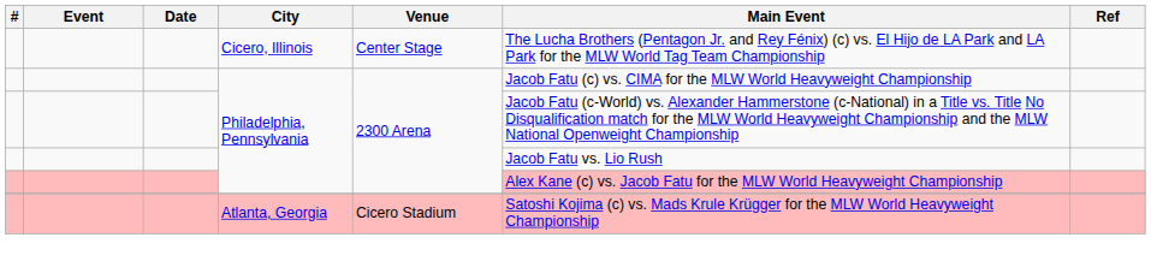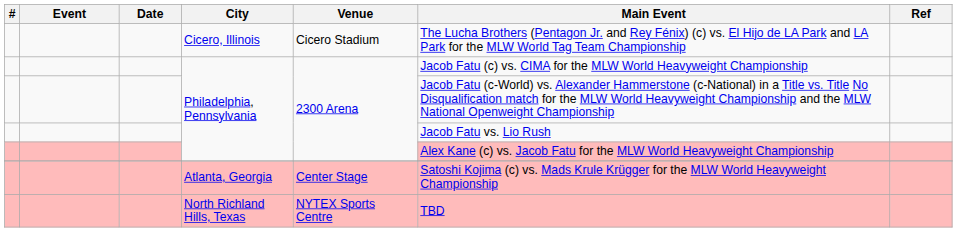 <table class="wikitable sortable" align="center">
 <tr>
 <th width="1%">#</th>
 <th width="8%">Event</th>
 <th width="5%">Date</th>
 <th width="9%">City</th>
 <th width="10%">Venue</th>
 <th width="38%">Main Event</th>
 <th width="5%">Ref</th>
 </tr>
 <tr>
 <td></td>
 <td></td>
 <td></td>
 <td><a href='#'>Cicero, Illinois</a></td>
-<td><a href='#'>Center Stage</a></td>
+<td>Cicero Stadium</td>
 <td><a href='#'>The Lucha Brothers</a> (<a href='#'>Pentagon Jr.</a> and <a href='#'>Rey Fénix</a>) (c) vs. <a href='#'>El Hijo de LA Park</a> and <a href='#'>LA Park</a> for the <a href='#'>MLW World Tag Team Championship</a></td>
 <td></td>
 </tr>
 <tr>
 <td></td>
 <td></td>
 <td></td>
 <td rowspan="4"><a href='#'>Philadelphia</a>, <a href='#'>Pennsylvania</a></td>
 <td rowspan="4"><a href='#'>2300 Arena</a></td>
 <td><a href='#'>Jacob Fatu</a> (c) vs. <a href='#'>CIMA</a> for the <a href='#'>MLW World Heavyweight Championship</a></td>
 <td></td>
 </tr>
 <tr>
 <td></td>
 <td></td>
 <td></td>
 <td><a href='#'>Jacob Fatu</a> (c-World) vs. <a href='#'>Alexander Hammerstone</a> (c-National) in a <a href='#'>Title vs. Title</a> <a href='#'>No Disqualification match</a> for the <a href='#'>MLW World Heavyweight Championship</a> and the <a href='#'>MLW National Openweight Championship</a></td>
 <td></td>
 </tr>
 <tr>
 <td></td>
 <td></td>
 <td></td>
 <td><a href='#'>Jacob Fatu</a> vs. <a href='#'>Lio Rush</a></td>
 <td></td>
 </tr>
 <tr style="background: #FBB;">
 <td></td>
 <td></td>
 <td></td>
 <td><a href='#'>Alex Kane</a> (c) vs. <a href='#'>Jacob Fatu</a> for the <a href='#'>MLW World Heavyweight Championship</a></td>
 <td></td>
 </tr>
 <tr>
 </tr>
 <tr style="background: #FBB;">
 <td></td>
 <td></td>
 <td></td>
 <td><a href='#'>Atlanta, Georgia</a></td>
-<td>Cicero Stadium</td>
+<td><a href='#'>Center Stage</a></td>
 <td><a href='#'>Satoshi Kojima</a> (c) vs. <a href='#'>Mads Krule Krügger</a> for the <a href='#'>MLW World Heavyweight Championship</a></td>
 <td></td>
 </tr>
+<tr style="background: #FBB;">
+<td></td>
+<td></td>
+<td></td>
+<td><a href='#'>North Richland Hills, Texas</a></td>
+<td><a href='#'>NYTEX Sports Centre</a></td>
+<td><a href='#'>TBD</a></td>
+<td></td>
+</tr>
 </table>
